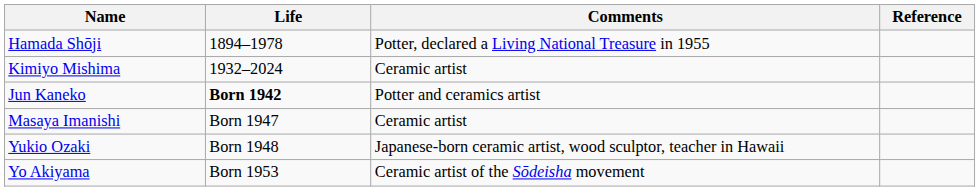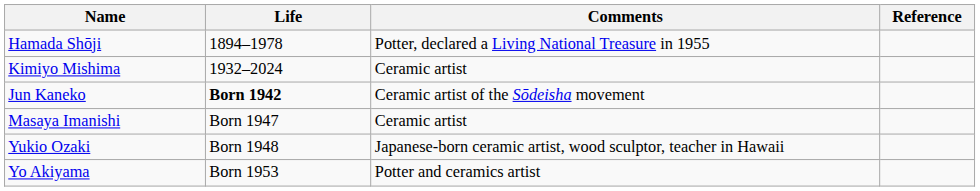 <table class=wikitable>
 <tr>
 <th style="width:17%;">Name</th>
 <th style="width:14%;">Life</th>
 <th style="width:43%;">Comments</th>
 <th style="width:8%;">Reference</th>
 </tr>
 <tr valign=top>
 <td><a href='#'>Hamada Shōji</a></td>
 <td>1894–1978</td>
 <td>Potter, declared a <a href='#'>Living National Treasure</a> in 1955</td>
 <td></td>
 </tr>
 <tr valign="top">
 <td><a href='#'>Kimiyo Mishima</a></td>
 <td>1932–2024</td>
 <td>Ceramic artist</td>
 <td></td>
 </tr>
 <tr valign=top>
 <td><a href='#'>Jun Kaneko</a></td>
 <td><strong>Born 1942</strong></td>
-<td>Potter and ceramics artist</td>
+<td>Ceramic artist of the <em><a href='#'>Sōdeisha</a></em> movement</td>
 <td></td>
 </tr>
 <tr valign="top">
 <td><a href='#'>Masaya Imanishi</a></td>
 <td>Born 1947</td>
 <td>Ceramic artist</td>
 <td></td>
 </tr>
 <tr>
 <td><a href='#'>Yukio Ozaki</a></td>
 <td>Born 1948</td>
 <td>Japanese-born ceramic artist, wood sculptor, teacher in Hawaii</td>
 <td></td>
 </tr>
 <tr valign=top>
 <td><a href='#'>Yo Akiyama</a></td>
 <td>Born 1953</td>
-<td>Ceramic artist of the <em><a href='#'>Sōdeisha</a></em> movement</td>
+<td>Potter and ceramics artist</td>
 <td></td>
 </tr>
 </table>
